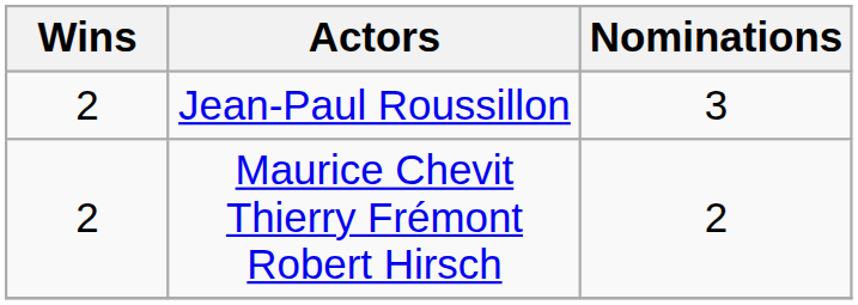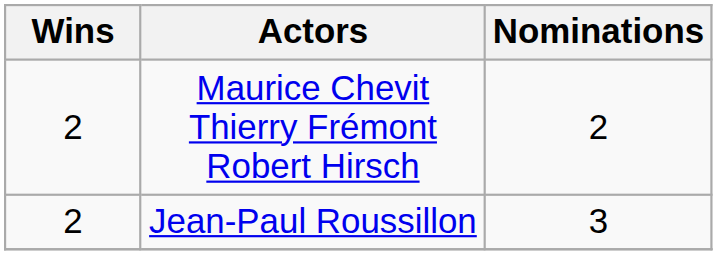 <table class="wikitable" style="text-align:center;">
 <tr>
 <th scope="col" width="55">Wins</th>
 <th scope="col">Actors</th>
 <th scope="col" width="55">Nominations</th>
 </tr>
 <tr>
 <td style="text-align:center">2</td>
+<td><a href='#'>Maurice Chevit</a><br><a href='#'>Thierry Frémont</a><br><a href='#'>Robert Hirsch</a></td>
+<td>2</td>
+</tr>
+<tr>
+<td style="text-align:center">2</td>
 <td><a href='#'>Jean-Paul Roussillon</a></td>
 <td>3</td>
 </tr>
 <tr>
-<td style="text-align:center">2</td>
-<td><a href='#'>Maurice Chevit</a><br><a href='#'>Thierry Frémont</a><br><a href='#'>Robert Hirsch</a></td>
-<td>2</td>
-</tr>
-<tr>
 </tr>
 </table>
